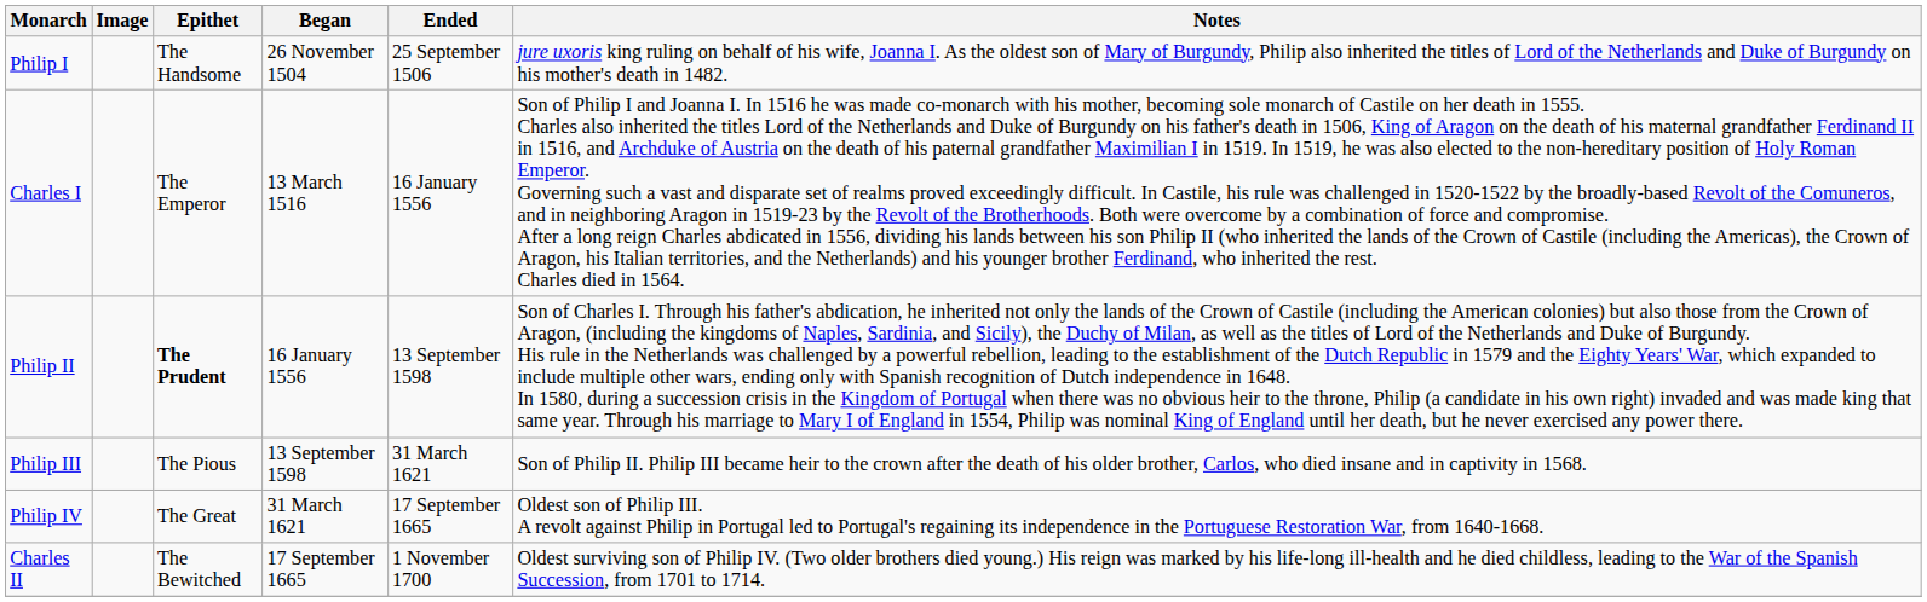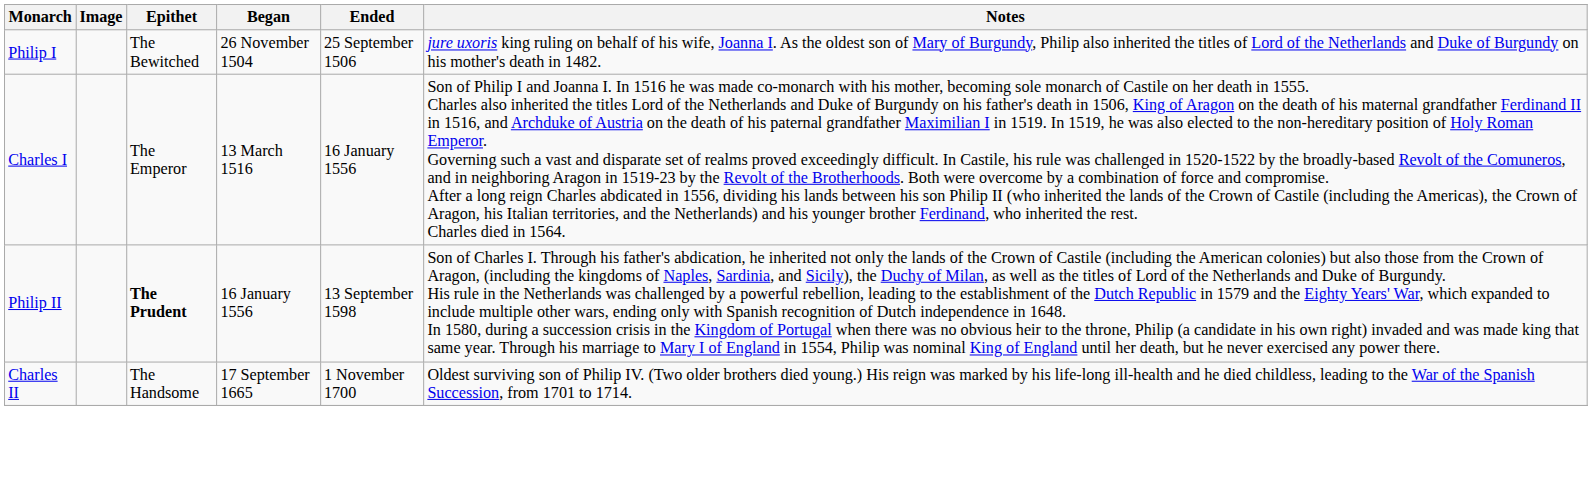 <table class="wikitable">
 <tr>
 <th>Monarch</th>
 <th>Image</th>
 <th>Epithet</th>
 <th>Began</th>
 <th>Ended</th>
 <th>Notes</th>
 </tr>
 <tr>
 <td><a href='#'>Philip I</a></td>
 <td></td>
-<td>The Handsome</td>
+<td>The Bewitched</td>
 <td>26 November 1504</td>
 <td>25 September 1506</td>
 <td><em><a href='#'>jure uxoris</a></em> king ruling on behalf of his wife, <a href='#'>Joanna I</a>. As the oldest son of <a href='#'>Mary of Burgundy</a>, Philip also inherited the titles of <a href='#'>Lord of the Netherlands</a> and <a href='#'>Duke of Burgundy</a> on his mother's death in 1482.</td>
 </tr>
 <tr>
 <td><a href='#'>Charles I</a></td>
 <td></td>
 <td>The Emperor</td>
 <td>13 March 1516</td>
 <td>16 January 1556</td>
 <td>Son of Philip I and Joanna I. In 1516 he was made co-monarch with his mother, becoming sole monarch of Castile on her death in 1555.<br>Charles also inherited the titles Lord of the Netherlands and Duke of Burgundy on his father's death in 1506, <a href='#'>King of Aragon</a> on the death of his maternal grandfather <a href='#'>Ferdinand II</a> in 1516, and <a href='#'>Archduke of Austria</a> on the death of his paternal grandfather <a href='#'>Maximilian I</a> in 1519. In 1519, he was also elected to the non-hereditary position of <a href='#'>Holy Roman Emperor</a>.<br>Governing such a vast and disparate set of realms proved exceedingly difficult. In Castile, his rule was challenged in 1520-1522 by the broadly-based <a href='#'>Revolt of the Comuneros</a>, and in neighboring Aragon in 1519-23 by the <a href='#'>Revolt of the Brotherhoods</a>. Both were overcome by a combination of force and compromise.<br>After a long reign Charles abdicated in 1556, dividing his lands between his son Philip II (who inherited the lands of the Crown of Castile (including the Americas), the Crown of Aragon, his Italian territories, and the Netherlands) and his younger brother <a href='#'>Ferdinand</a>, who inherited the rest.<br>Charles died in 1564.</td>
 </tr>
 <tr>
 <td><a href='#'>Philip II</a></td>
 <td></td>
 <td><strong>The Prudent</strong></td>
 <td>16 January 1556</td>
 <td>13 September 1598</td>
 <td>Son of Charles I. Through his father's abdication, he inherited not only the lands of the Crown of Castile (including the American colonies) but also those from the Crown of Aragon, (including the kingdoms of <a href='#'>Naples</a>, <a href='#'>Sardinia</a>, and <a href='#'>Sicily</a>), the <a href='#'>Duchy of Milan</a>, as well as the titles of Lord of the Netherlands and Duke of Burgundy.<br>His rule in the Netherlands was challenged by a powerful rebellion, leading to the establishment of the <a href='#'>Dutch Republic</a> in 1579 and the <a href='#'>Eighty Years' War</a>, which expanded to include multiple other wars, ending only with Spanish recognition of Dutch independence in 1648.<br>In 1580, during a succession crisis in the <a href='#'>Kingdom of Portugal</a> when there was no obvious heir to the throne, Philip (a candidate in his own right) invaded and was made king that same year. Through his marriage to <a href='#'>Mary I of England</a> in 1554, Philip was nominal <a href='#'>King of England</a>  until her death, but he never exercised any power there.</td>
 </tr>
 <tr>
-<td><a href='#'>Philip III</a></td>
-<td></td>
-<td>The Pious</td>
-<td>13 September 1598</td>
-<td>31 March 1621</td>
-<td>Son of Philip II. Philip III became heir to the crown after the death of his older brother,  <a href='#'>Carlos</a>, who died insane and in captivity in 1568.</td>
-</tr>
-<tr>
-<td><a href='#'>Philip IV</a></td>
-<td></td>
-<td>The Great</td>
-<td>31 March 1621</td>
-<td>17 September 1665</td>
-<td>Oldest son of Philip III.<br>A revolt against Philip in Portugal led to Portugal's regaining its independence in the <a href='#'>Portuguese Restoration War</a>, from 1640-1668.</td>
-</tr>
-<tr>
 <td><a href='#'>Charles II</a></td>
 <td></td>
-<td>The Bewitched</td>
+<td>The Handsome</td>
 <td>17 September 1665</td>
 <td>1 November 1700</td>
 <td>Oldest surviving son of Philip IV. (Two older brothers died young.) His reign was marked by his life-long ill-health and he died childless, leading to the <a href='#'>War of the Spanish Succession</a>, from 1701 to 1714.</td>
 </tr>
 <tr>
 </tr>
 </table>
